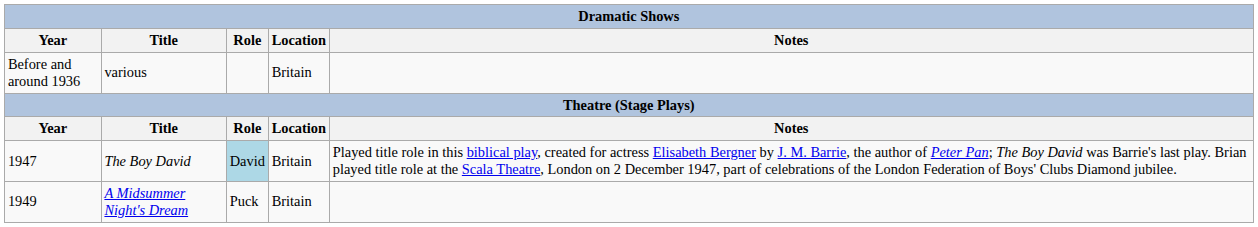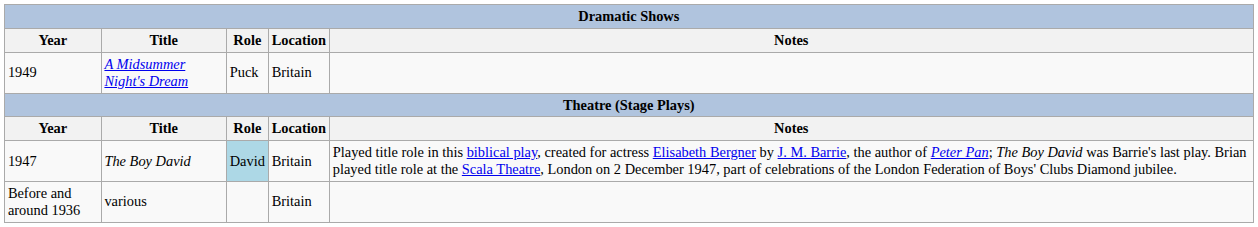 <table class="wikitable" style="font-size: 90%;">
 <tr>
 <th colspan="5" style="background: LightSteelBlue;">Dramatic Shows</th>
 </tr>
 <tr>
 <th>Year</th>
 <th>Title</th>
 <th>Role</th>
 <th>Location</th>
 <th>Notes</th>
 </tr>
 <tr>
-<td>Before and around 1936</td>
-<td>various</td>
-<td></td>
+<td>1949</td>
+<td><em><a href='#'>A Midsummer Night's Dream</a></em></td>
+<td>Puck</td>
 <td>Britain</td>
 <td></td>
 </tr>
 <tr>
 <th colspan="5" style="background: LightSteelBlue;">Theatre (Stage Plays)</th>
 </tr>
 <tr>
 <th>Year</th>
 <th>Title</th>
 <th>Role</th>
 <th>Location</th>
 <th>Notes</th>
 </tr>
 <tr>
 <td>1947</td>
 <td><em>The Boy David</em></td>
 <td style="background: lightblue;">David</td>
 <td>Britain</td>
 <td>Played title role in this <a href='#'>biblical play</a>, created for actress <a href='#'>Elisabeth Bergner</a> by <a href='#'>J. M. Barrie</a>, the author of <em><a href='#'>Peter Pan</a></em>; <em>The Boy David</em> was Barrie's last play. Brian played title role at the <a href='#'>Scala Theatre</a>, London on 2 December 1947, part of celebrations of the London Federation of Boys' Clubs Diamond jubilee.</td>
 </tr>
 <tr>
-<td>1949</td>
-<td><em><a href='#'>A Midsummer Night's Dream</a></em></td>
-<td>Puck</td>
+<td>Before and around 1936</td>
+<td>various</td>
+<td></td>
 <td>Britain</td>
 <td></td>
 </tr>
 <tr>
 </tr>
 </table>
